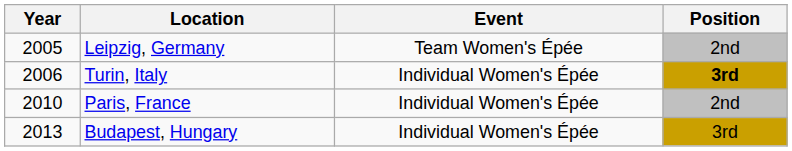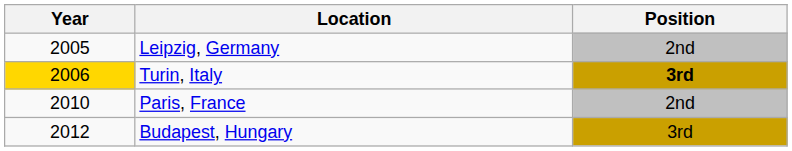 <table class="wikitable" width="50%" style="font-size:90%; text-align:center;">
 <tr>
 <th>Year</th>
 <th>Location</th>
-<th>Event</th>
 <th>Position</th>
 </tr>
 <tr>
 <td>2005</td>
 <td rowspan="1" align="left"> <a href='#'>Leipzig</a>, <a href='#'>Germany</a></td>
-<td>Team Women's Épée</td>
 <td bgcolor="silver">2nd</td>
 </tr>
 <tr>
-<td>2006</td>
+<td style="background: gold;">2006</td>
 <td rowspan="1" align="left"> <a href='#'>Turin</a>, <a href='#'>Italy</a></td>
-<td>Individual Women's Épée</td>
 <td bgcolor="caramel"><strong>3rd</strong></td>
 </tr>
 <tr>
 <td>2010</td>
 <td rowspan="1" align="left"> <a href='#'>Paris</a>, <a href='#'>France</a></td>
-<td>Individual Women's Épée</td>
 <td bgcolor="silver">2nd</td>
 </tr>
 <tr>
-<td>2013</td>
+<td>2012</td>
 <td rowspan="1" align="left"> <a href='#'>Budapest</a>, <a href='#'>Hungary</a></td>
-<td>Individual Women's Épée</td>
 <td bgcolor="caramel">3rd</td>
 </tr>
 </table>
